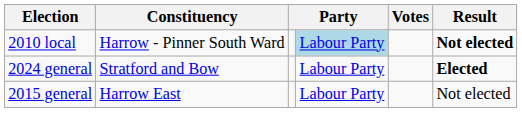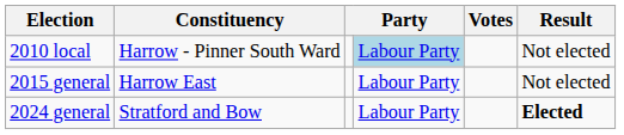 <table class="wikitable" style="text-align:left;">
 <tr>
 <th scope=col>Election</th>
 <th scope=col>Constituency</th>
 <th scope=col colspan="2">Party</th>
 <th scope=col>Votes</th>
 <th scope=col>Result</th>
 </tr>
 <tr>
 <td><a href='#'>2010 local</a></td>
 <td><a href='#'>Harrow</a> - Pinner South Ward</td>
 <td></td>
 <td style="background: lightblue;"><a href='#'>Labour Party</a></td>
 <td align=right></td>
-<td><strong>Not elected</strong></td>
+<td>Not elected</td>
+</tr>
+<tr>
+<td><a href='#'>2015 general</a></td>
+<td><a href='#'>Harrow East</a></td>
+<td></td>
+<td><a href='#'>Labour Party</a></td>
+<td align=right></td>
+<td>Not elected</td>
 </tr>
 <tr>
 <td><a href='#'>2024 general</a></td>
 <td><a href='#'>Stratford and Bow</a></td>
 <td></td>
 <td><a href='#'>Labour Party</a></td>
 <td align=right></td>
 <td><strong>Elected</strong></td>
 </tr>
-<tr>
-<td><a href='#'>2015 general</a></td>
-<td><a href='#'>Harrow East</a></td>
-<td></td>
-<td><a href='#'>Labour Party</a></td>
-<td align=right></td>
-<td>Not elected</td>
-</tr>
 </table>
